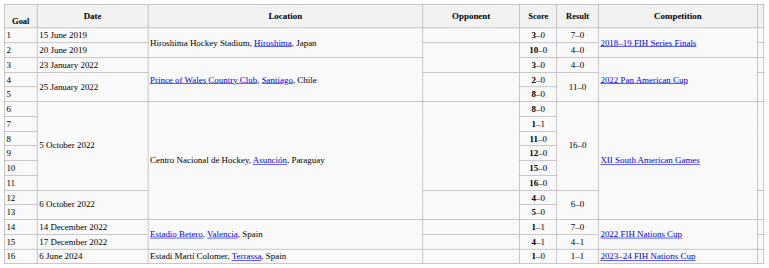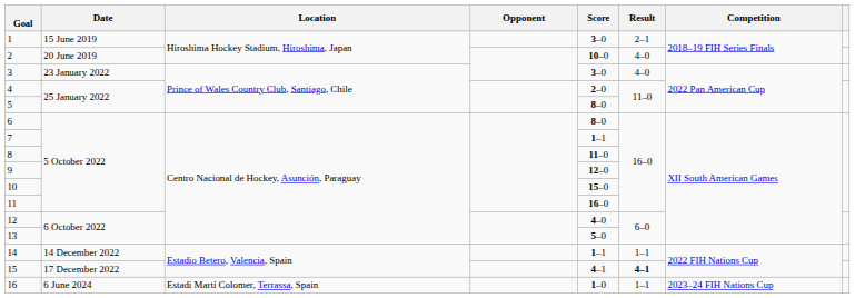 <table class="wikitable sortable" style="font-size:90%" width=97%>
 <tr>
 <th style="font-size:95%;" data-sort-type=number><br>Goal</th>
 <th align=center>Date</th>
 <th>Location</th>
 <th width=150>Opponent</th>
 <th data-sort-type="number" style="font-size:95%">Score</th>
 <th data-sort-type="number" style="font-size:95%">Result</th>
 <th>Competition</th>
 <th></th>
 </tr>
 <tr>
 <td>1</td>
 <td>15 June 2019</td>
 <td rowspan=2>Hiroshima Hockey Stadium, <a href='#'>Hiroshima</a>, Japan</td>
 <td></td>
 <td align="center"><strong>3</strong>–0</td>
-<td align="center">7–0</td>
+<td align="center">2–1</td>
 <td rowspan=2><a href='#'>2018–19 FIH Series Finals</a></td>
 <td></td>
 </tr>
 <tr>
 <td>2</td>
 <td>20 June 2019</td>
 <td rowspan=2></td>
 <td align="center"><strong>10</strong>–0</td>
 <td align="center">4–0</td>
 <td></td>
 </tr>
 <tr>
 <td>3</td>
 <td>23 January 2022</td>
 <td rowspan=3><a href='#'>Prince of Wales Country Club</a>, <a href='#'>Santiago</a>, Chile</td>
 <td align="center"><strong>3</strong>–0</td>
 <td align="center">4–0</td>
 <td rowspan=3><a href='#'>2022 Pan American Cup</a></td>
 <td></td>
 </tr>
 <tr>
 <td>4</td>
 <td rowspan=2>25 January 2022</td>
 <td rowspan=2></td>
 <td align="center"><strong>2</strong>–0</td>
 <td rowspan=2; align="center">11–0</td>
 <td rowspan=2></td>
 </tr>
 <tr>
 <td>5</td>
 <td align="center"><strong>8</strong>–0</td>
 </tr>
 <tr>
 <td>6</td>
 <td rowspan=6>5 October 2022</td>
 <td rowspan=8>Centro Nacional de Hockey, <a href='#'>Asunción</a>, Paraguay</td>
 <td rowspan=6></td>
 <td align="center"><strong>8</strong>–0</td>
 <td rowspan=6; align="center">16–0</td>
 <td rowspan=8><a href='#'>XII South American Games</a></td>
 <td rowspan=6></td>
 </tr>
 <tr>
 <td>7</td>
 <td align="center"><strong>1</strong>–1</td>
 </tr>
 <tr>
 <td>8</td>
 <td align="center"><strong>11</strong>–0</td>
 </tr>
 <tr>
 <td>9</td>
 <td align="center"><strong>12</strong>–0</td>
 </tr>
 <tr>
 <td>10</td>
 <td align="center"><strong>15</strong>–0</td>
 </tr>
 <tr>
 <td>11</td>
 <td align="center"><strong>16</strong>–0</td>
 </tr>
 <tr>
 <td>12</td>
 <td rowspan=2>6 October 2022</td>
 <td rowspan=2></td>
 <td align="center"><strong>4</strong>–0</td>
 <td rowspan=2; align="center">6–0</td>
 <td rowspan=2></td>
 </tr>
 <tr>
 <td>13</td>
 <td align="center"><strong>5</strong>–0</td>
 </tr>
 <tr>
 <td>14</td>
 <td>14 December 2022</td>
 <td rowspan=2><a href='#'>Estadio Betero</a>, <a href='#'>Valencia</a>, Spain</td>
 <td></td>
 <td align="center"><strong>1</strong>–1</td>
-<td align="center">7–0</td>
+<td align="center">1–1</td>
 <td rowspan=2><a href='#'>2022 FIH Nations Cup</a></td>
 <td></td>
 </tr>
 <tr>
 <td>15</td>
 <td>17 December 2022</td>
 <td></td>
 <td align="center"><strong>4</strong>–1</td>
-<td align="center">4–1</td>
+<td align="center"><strong>4–1</strong></td>
 <td></td>
 </tr>
 <tr>
 <td>16</td>
 <td>6 June 2024</td>
 <td>Estadi Martí Colomer, <a href='#'>Terrassa</a>, Spain</td>
 <td></td>
 <td align="center"><strong>1</strong>–0</td>
 <td align="center">1–1</td>
 <td><a href='#'>2023–24 FIH Nations Cup</a></td>
 <td></td>
 </tr>
 </table>
